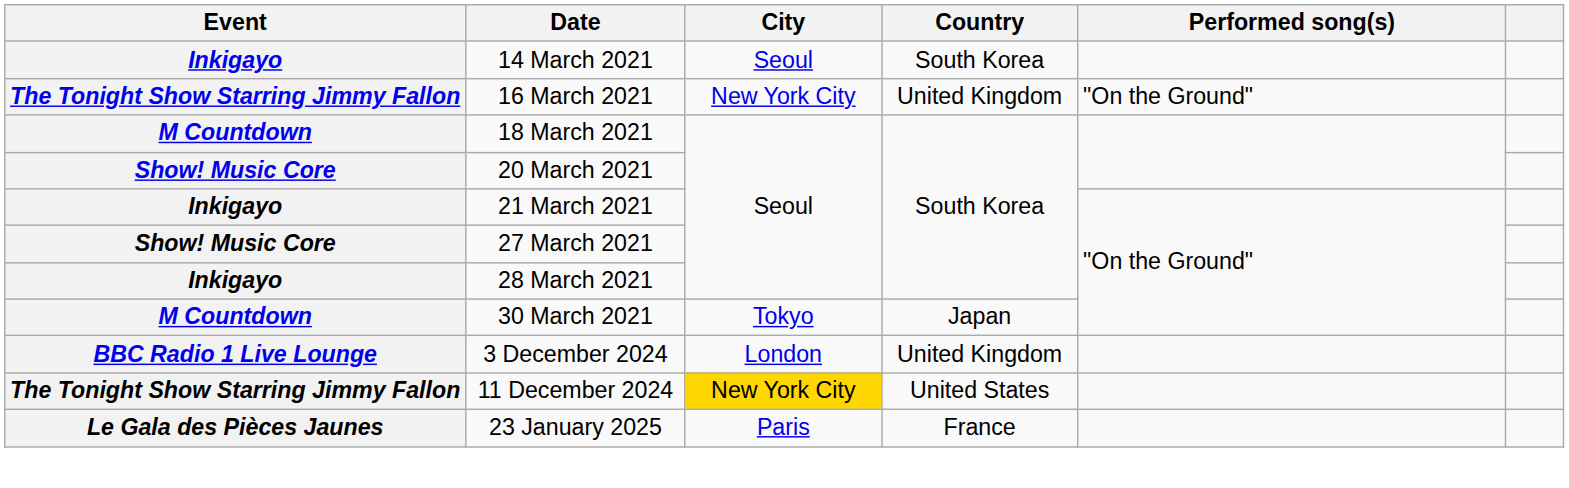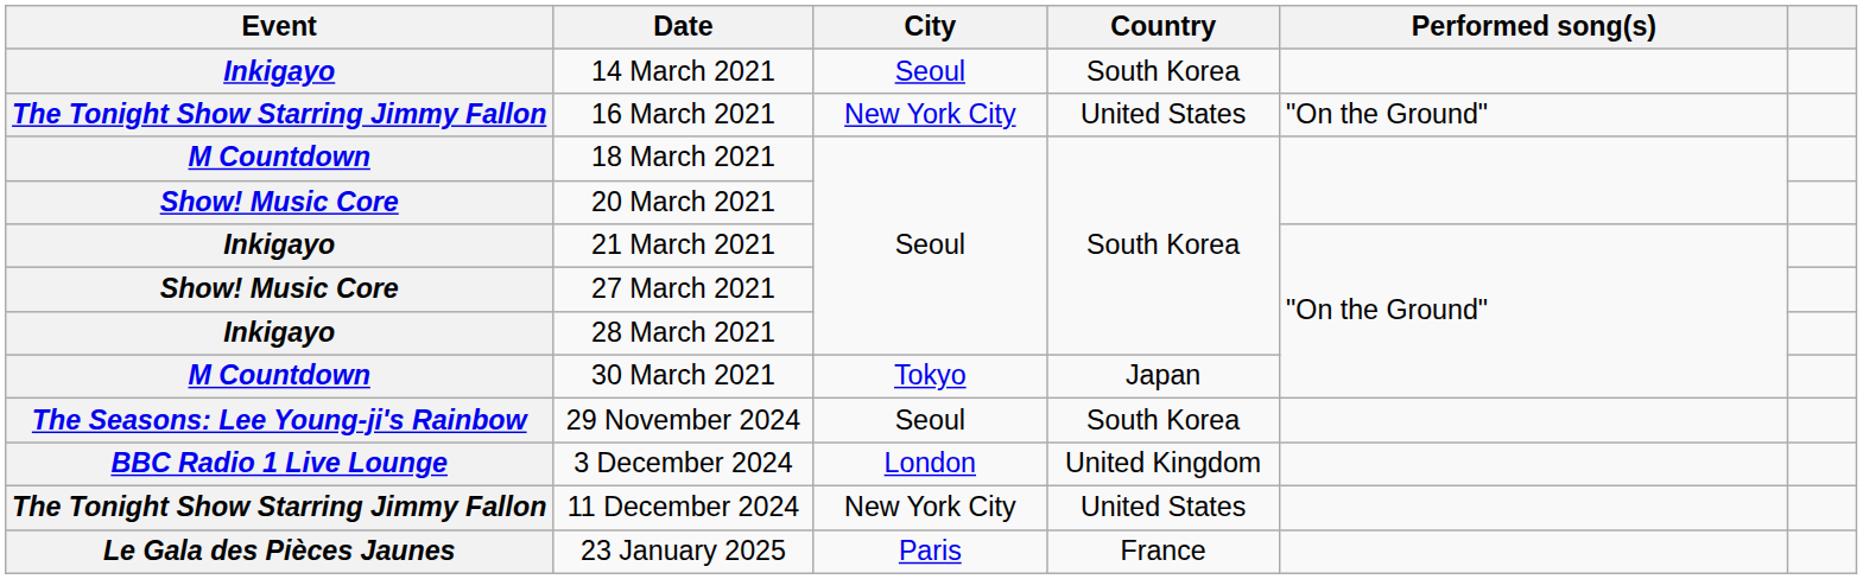 <table class="wikitable plainrowheaders" style="text-align:center">
 <tr>
 <th scope="col">Event</th>
 <th scope="col" style="width:9em">Date</th>
 <th scope="col" style="width:8em">City</th>
 <th scope="col" style="width:8em">Country</th>
 <th scope="col" style="width:18em">Performed song(s)</th>
 <th scope="col" style="width:2em"></th>
 </tr>
 <tr>
 <th scope="row"><em><a href='#'>Inkigayo</a></em></th>
 <td>14 March 2021</td>
 <td><a href='#'>Seoul</a></td>
 <td>South Korea</td>
 <td style="text-align:left"></td>
 <td></td>
 </tr>
 <tr>
 <th scope="row"><em><a href='#'>The Tonight Show Starring Jimmy Fallon</a></em></th>
 <td>16 March 2021</td>
 <td><a href='#'>New York City</a></td>
-<td>United Kingdom</td>
+<td>United States</td>
 <td style="text-align:left">"On the Ground"</td>
 <td></td>
 </tr>
 <tr>
 <th scope="row"><em><a href='#'>M Countdown</a></em></th>
 <td>18 March 2021</td>
 <td rowspan="5">Seoul</td>
 <td rowspan="5">South Korea</td>
 <td rowspan="2" style="text-align:left"></td>
 <td></td>
 </tr>
 <tr>
 <th scope="row"><em><a href='#'>Show! Music Core</a></em></th>
 <td>20 March 2021</td>
 <td></td>
 </tr>
 <tr>
 <th scope="row"><em>Inkigayo</em></th>
 <td>21 March 2021</td>
 <td rowspan="4" style="text-align:left">"On the Ground"</td>
 <td></td>
 </tr>
 <tr>
 <th scope="row"><em>Show! Music Core</em></th>
 <td>27 March 2021</td>
 <td></td>
 </tr>
 <tr>
 <th scope="row"><em>Inkigayo</em></th>
 <td>28 March 2021</td>
 <td></td>
 </tr>
 <tr>
 <th scope="row"><em><a href='#'>M Countdown</a></em></th>
 <td>30 March 2021</td>
 <td><a href='#'>Tokyo</a></td>
 <td>Japan</td>
 <td></td>
 </tr>
 <tr>
+<th scope="row"><em><a href='#'>The Seasons: Lee Young-ji's Rainbow</a></em></th>
+<td>29 November 2024</td>
+<td>Seoul</td>
+<td>South Korea</td>
+<td style="text-align:left"></td>
+<td></td>
+</tr>
+<tr>
 <th scope="row"><em><a href='#'>BBC Radio 1 Live Lounge</a></em></th>
 <td>3 December 2024</td>
 <td><a href='#'>London</a></td>
 <td>United Kingdom</td>
 <td style="text-align:left"></td>
 <td></td>
 </tr>
 <tr>
 <th scope="row"><em>The Tonight Show Starring Jimmy Fallon</em></th>
 <td>11 December 2024</td>
-<td style="background: gold;">New York City</td>
+<td>New York City</td>
 <td>United States</td>
 <td style="text-align:left"></td>
 <td></td>
 </tr>
 <tr>
 <th scope="row"><em>Le Gala des Pièces Jaunes</em></th>
 <td>23 January 2025</td>
 <td><a href='#'>Paris</a></td>
 <td>France</td>
 <td></td>
 <td></td>
 </tr>
 </table>
